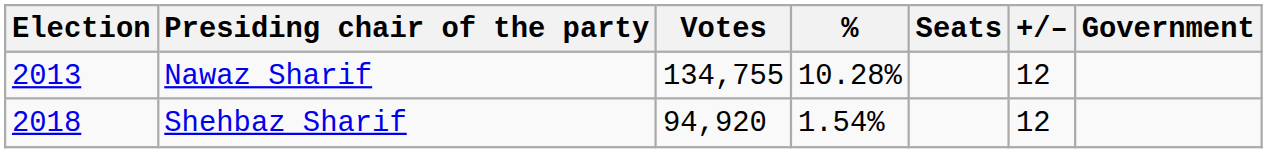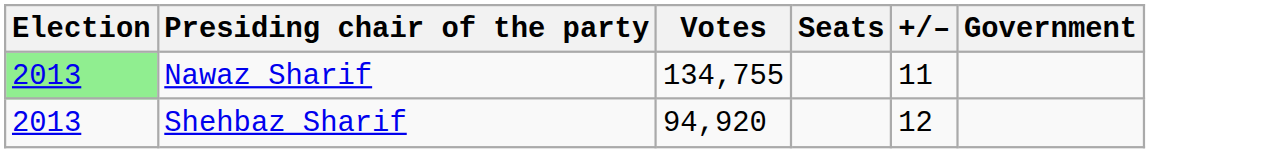 <table class="wikitable">
 <tr>
 <th><strong>Election</strong></th>
 <th>Presiding chair of the party</th>
 <th><strong>Votes</strong></th>
-<th><strong>%</strong></th>
 <th><strong>Seats</strong></th>
 <th>+/–</th>
 <th>Government</th>
 </tr>
 <tr>
-<td><a href='#'>2013</a></td>
+<td style="background: lightgreen;"><a href='#'>2013</a></td>
 <td><a href='#'>Nawaz Sharif</a></td>
 <td>134,755</td>
-<td>10.28%</td>
 <td></td>
-<td> 12</td>
+<td> 11</td>
 <td></td>
 </tr>
 <tr>
-<td><a href='#'>2018</a></td>
+<td><a href='#'>2013</a></td>
 <td><a href='#'>Shehbaz Sharif</a></td>
 <td>94,920</td>
-<td>1.54%</td>
 <td></td>
 <td> 12</td>
 <td></td>
 </tr>
 </table>
